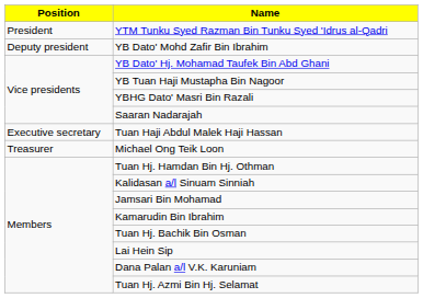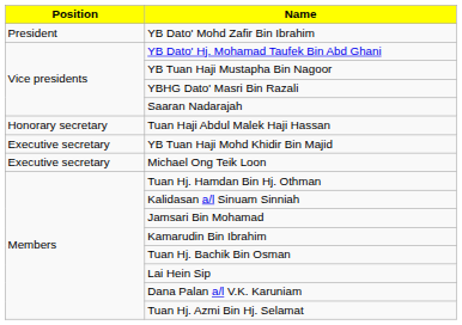 <table class="wikitable" style=width:70%>
 <tr>
 <th style="background:Yellow; color:Black;">Position</th>
 <th style="background:Yellow; color:Black;">Name</th>
 </tr>
 <tr>
 <td>President</td>
-<td> <a href='#'>YTM Tunku Syed Razman Bin Tunku Syed 'Idrus al-Qadri</a></td>
-</tr>
-<tr>
-<td>Deputy president</td>
 <td> YB Dato' Mohd Zafir Bin Ibrahim</td>
 </tr>
 <tr>
 <td rowspan="4">Vice presidents</td>
 <td> <a href='#'>YB Dato' Hj. Mohamad Taufek Bin Abd Ghani</a></td>
 </tr>
 <tr>
 <td> YB Tuan Haji Mustapha Bin Nagoor</td>
 </tr>
 <tr>
 <td> YBHG Dato' Masri Bin Razali</td>
 </tr>
 <tr>
 <td> Saaran Nadarajah</td>
 </tr>
 <tr>
-<td>Executive secretary</td>
+<td>Honorary secretary</td>
 <td> Tuan Haji Abdul Malek Haji Hassan</td>
 </tr>
 <tr>
-<td>Treasurer</td>
+<td>Executive secretary</td>
+<td> YB Tuan Haji Mohd Khidir Bin Majid</td>
+</tr>
+<tr>
+<td>Executive secretary</td>
 <td> Michael Ong Teik Loon</td>
 </tr>
 <tr>
 <td rowspan="8">Members</td>
 <td> Tuan Hj. Hamdan Bin Hj. Othman</td>
 </tr>
 <tr>
 <td> Kalidasan <a href='#'>a/l</a> Sinuam Sinniah</td>
 </tr>
 <tr>
 <td> Jamsari Bin Mohamad</td>
 </tr>
 <tr>
 <td> Kamarudin Bin Ibrahim</td>
 </tr>
 <tr>
 <td> Tuan Hj. Bachik Bin Osman</td>
 </tr>
 <tr>
 <td> Lai Hein Sip</td>
 </tr>
 <tr>
 <td> Dana Palan <a href='#'>a/l</a> V.K. Karuniam</td>
 </tr>
 <tr>
 <td> Tuan Hj. Azmi Bin Hj. Selamat</td>
 </tr>
 </table>
